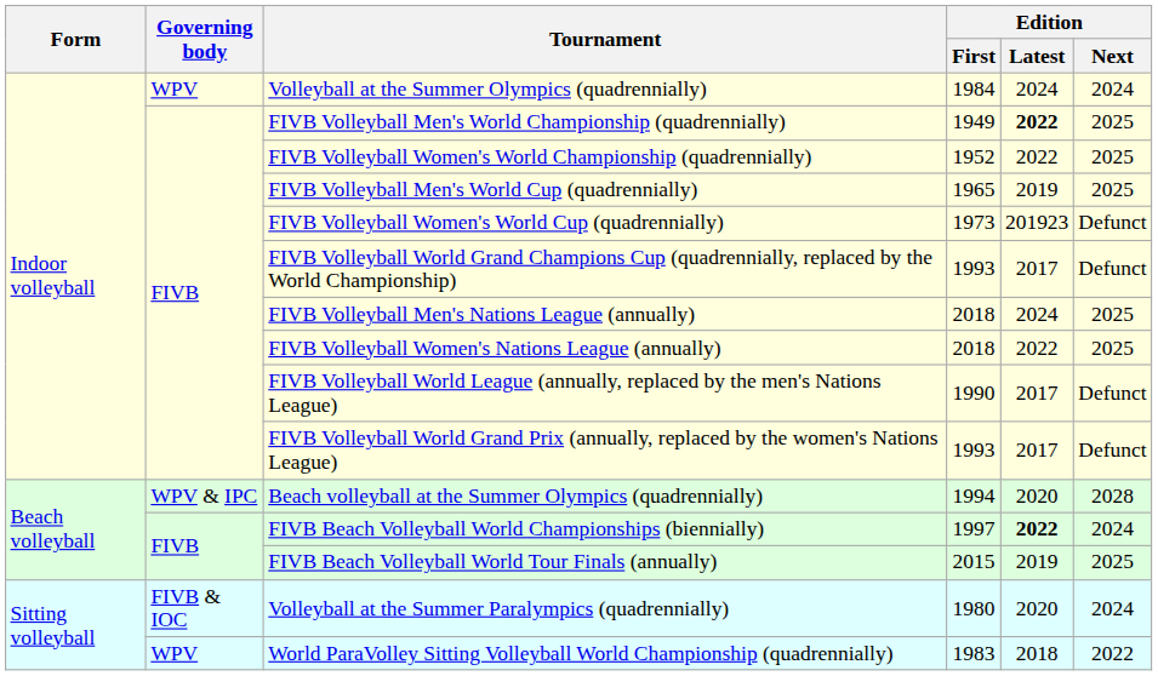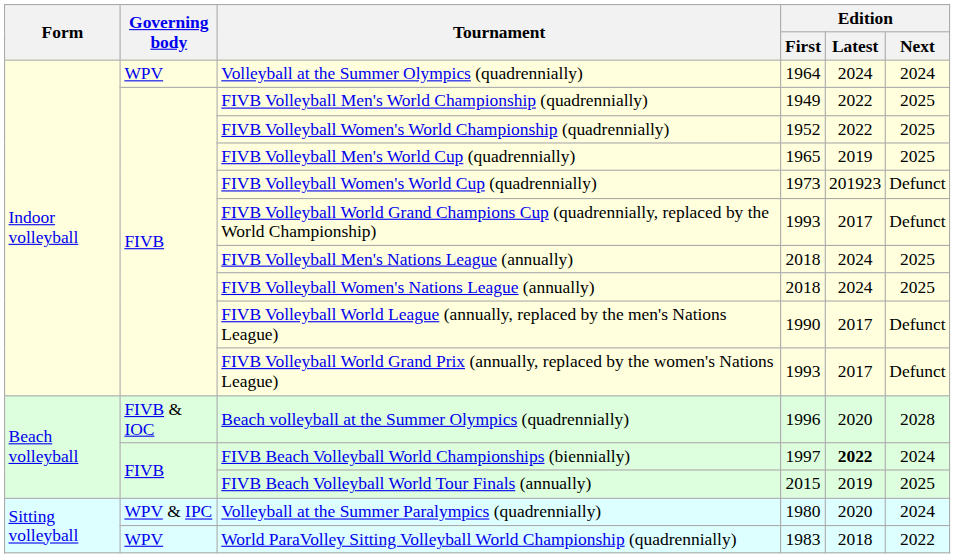 <table class="wikitable">
 <tr>
 <th rowspan="2">Form</th>
 <th rowspan="2"><a href='#'>Governing<br>body</a></th>
 <th rowspan="2">Tournament</th>
 <th colspan="3">Edition</th>
 </tr>
 <tr>
 <th>First</th>
 <th>Latest</th>
 <th>Next</th>
 </tr>
 <tr style="background:#ffd;">
 <td rowspan="10"><a href='#'>Indoor volleyball</a></td>
 <td><a href='#'>WPV</a></td>
 <td><a href='#'>Volleyball at the Summer Olympics</a> (quadrennially)</td>
-<td style="text-align:center;">1984</td>
+<td style="text-align:center;">1964</td>
 <td style="text-align:center;">2024</td>
 <td style="text-align:center;">2024</td>
 </tr>
 <tr style="background:#ffd;">
 <td rowspan="9"><a href='#'>FIVB</a></td>
 <td><a href='#'>FIVB Volleyball Men's World Championship</a> (quadrennially)</td>
 <td style="text-align:center;">1949</td>
-<td style="text-align:center;"><strong>2022</strong></td>
+<td style="text-align:center;">2022</td>
 <td style="text-align:center;">2025</td>
 </tr>
 <tr style="background:#ffd;">
 <td><a href='#'>FIVB Volleyball Women's World Championship</a> (quadrennially)</td>
 <td style="text-align:center;">1952</td>
 <td style="text-align:center;">2022</td>
 <td style="text-align:center;">2025</td>
 </tr>
 <tr style="background:#ffd;">
 <td><a href='#'>FIVB Volleyball Men's World Cup</a> (quadrennially)</td>
 <td style="text-align:center;">1965</td>
 <td style="text-align:center;">2019</td>
 <td style="text-align:center;">2025</td>
 </tr>
 <tr style="background:#ffd;">
 <td><a href='#'>FIVB Volleyball Women's World Cup</a> (quadrennially)</td>
 <td style="text-align:center;">1973</td>
 <td style="text-align:center;">201923</td>
 <td style="text-align:center;">Defunct</td>
 </tr>
 <tr style="background:#ffd;">
 <td><a href='#'>FIVB Volleyball World Grand Champions Cup</a> (quadrennially, replaced by the World Championship)</td>
 <td style="text-align:center;">1993</td>
 <td style="text-align:center;">2017</td>
 <td style="text-align:center;">Defunct</td>
 </tr>
 <tr style="background:#ffd;">
 <td><a href='#'>FIVB Volleyball Men's Nations League</a> (annually)</td>
 <td style="text-align:center;">2018</td>
 <td style="text-align:center;">2024</td>
 <td style="text-align:center;">2025</td>
 </tr>
 <tr style="background:#ffd;">
 <td><a href='#'>FIVB Volleyball Women's Nations League</a> (annually)</td>
 <td style="text-align:center;">2018</td>
-<td style="text-align:center;">2022</td>
+<td style="text-align:center;">2024</td>
 <td style="text-align:center;">2025</td>
 </tr>
 <tr style="background:#ffd;">
 <td><a href='#'>FIVB Volleyball World League</a> (annually, replaced by the men's Nations League)</td>
 <td style="text-align:center;">1990</td>
 <td style="text-align:center;">2017</td>
 <td style="text-align:center;">Defunct</td>
 </tr>
 <tr style="background:#ffd;">
 <td><a href='#'>FIVB Volleyball World Grand Prix</a> (annually, replaced by the women's Nations League)</td>
 <td style="text-align:center;">1993</td>
 <td style="text-align:center;">2017</td>
 <td style="text-align:center;">Defunct</td>
 </tr>
 <tr style="background:#dfd;">
 <td rowspan="3"><a href='#'>Beach volleyball</a></td>
-<td><a href='#'>WPV</a> & <a href='#'>IPC</a></td>
+<td><a href='#'>FIVB</a> & <a href='#'>IOC</a></td>
 <td><a href='#'>Beach volleyball at the Summer Olympics</a> (quadrennially)</td>
-<td style="text-align:center;">1994</td>
+<td style="text-align:center;">1996</td>
 <td style="text-align:center;">2020</td>
 <td style="text-align:center;">2028</td>
 </tr>
 <tr style="background:#dfd;">
 <td rowspan="2"><a href='#'>FIVB</a></td>
 <td><a href='#'>FIVB Beach Volleyball World Championships</a> (biennially)</td>
 <td style="text-align:center;">1997</td>
 <td style="text-align:center;"><strong>2022</strong></td>
 <td style="text-align:center;">2024</td>
 </tr>
 <tr style="background:#dfd;">
 <td><a href='#'>FIVB Beach Volleyball World Tour Finals</a> (annually)</td>
 <td style="text-align:center;">2015</td>
 <td style="text-align:center;">2019</td>
 <td style="text-align:center;">2025</td>
 </tr>
 <tr style="background:#dff;">
 <td rowspan="2"><a href='#'>Sitting volleyball</a></td>
-<td><a href='#'>FIVB</a> & <a href='#'>IOC</a></td>
+<td><a href='#'>WPV</a> & <a href='#'>IPC</a></td>
 <td><a href='#'>Volleyball at the Summer Paralympics</a> (quadrennially)</td>
 <td style="text-align:center;">1980</td>
 <td style="text-align:center;">2020</td>
 <td style="text-align:center;">2024</td>
 </tr>
 <tr style="background:#dff;">
 <td><a href='#'>WPV</a></td>
 <td><a href='#'>World ParaVolley Sitting Volleyball World Championship</a> (quadrennially)</td>
 <td style="text-align:center;">1983</td>
 <td style="text-align:center;">2018</td>
 <td style="text-align:center;">2022</td>
 </tr>
 </table>
